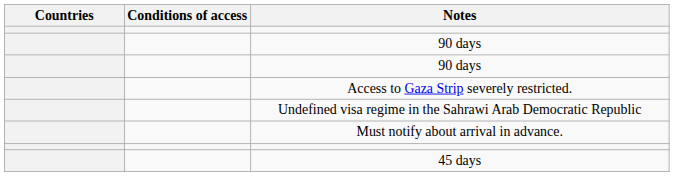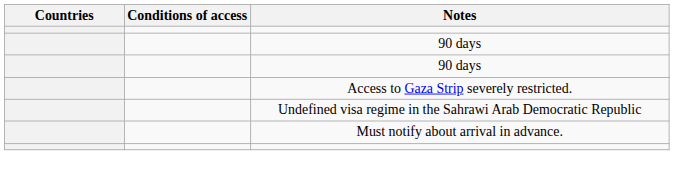 <table class="wikitable" style="text-align: center; table-layout: fixed;">
 <tr>
 <th style="width:18%;">Countries</th>
 <th style="width:19%;">Conditions of access</th>
 <th>Notes</th>
 </tr>
 <tr>
 <th style="text-align: left;"></th>
 <td></td>
 <td></td>
 </tr>
 <tr>
 <th style="text-align: left;"></th>
 <td></td>
 <td>90 days</td>
 </tr>
 <tr>
 <th style="text-align: left;"></th>
 <td></td>
 <td>90 days</td>
 </tr>
 <tr>
 <th style="text-align: left;"></th>
 <td></td>
 <td>Access to <a href='#'>Gaza Strip</a> severely restricted.</td>
 </tr>
 <tr>
 <th style="text-align: left;"></th>
 <td></td>
 <td>Undefined visa regime in the Sahrawi Arab Democratic Republic</td>
 </tr>
 <tr>
 <th style="text-align: left;"></th>
 <td></td>
 <td>Must notify about arrival in advance.</td>
 </tr>
 <tr>
 <th style="text-align: left;"></th>
 <td></td>
 <td></td>
 </tr>
-<tr>
-<th style="text-align: left;"></th>
-<td></td>
-<td>45 days</td>
-</tr>
 </table>
